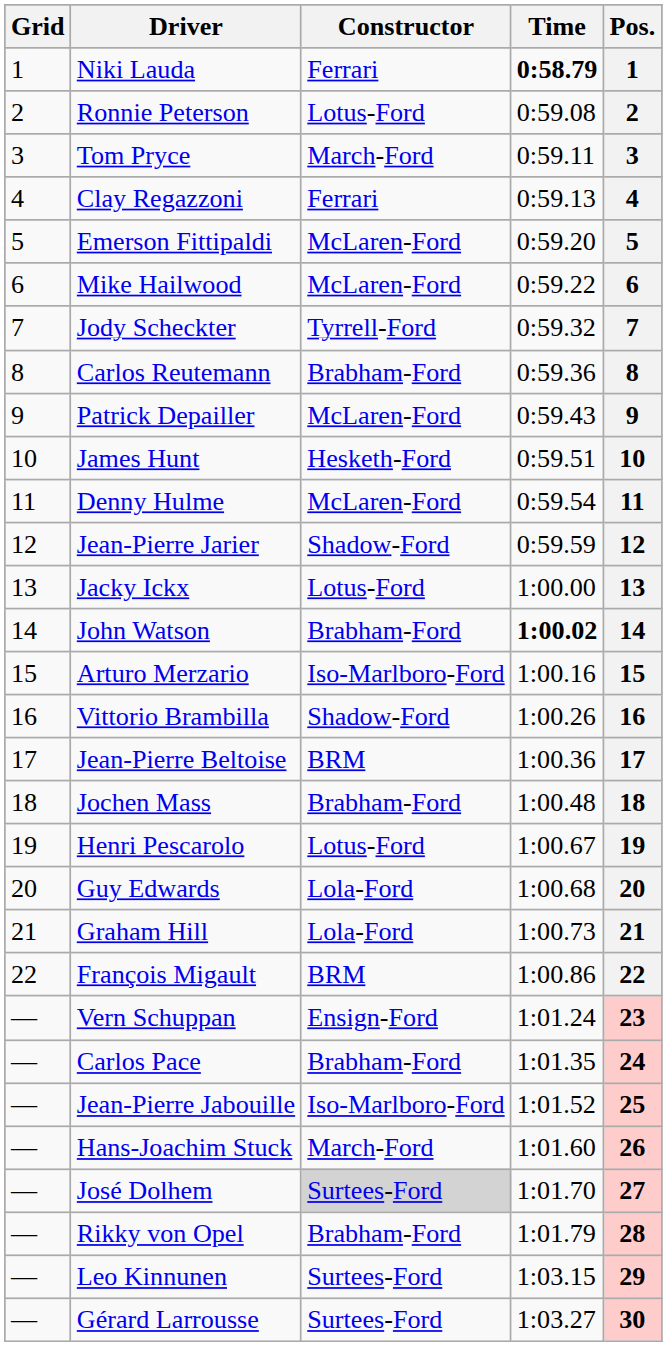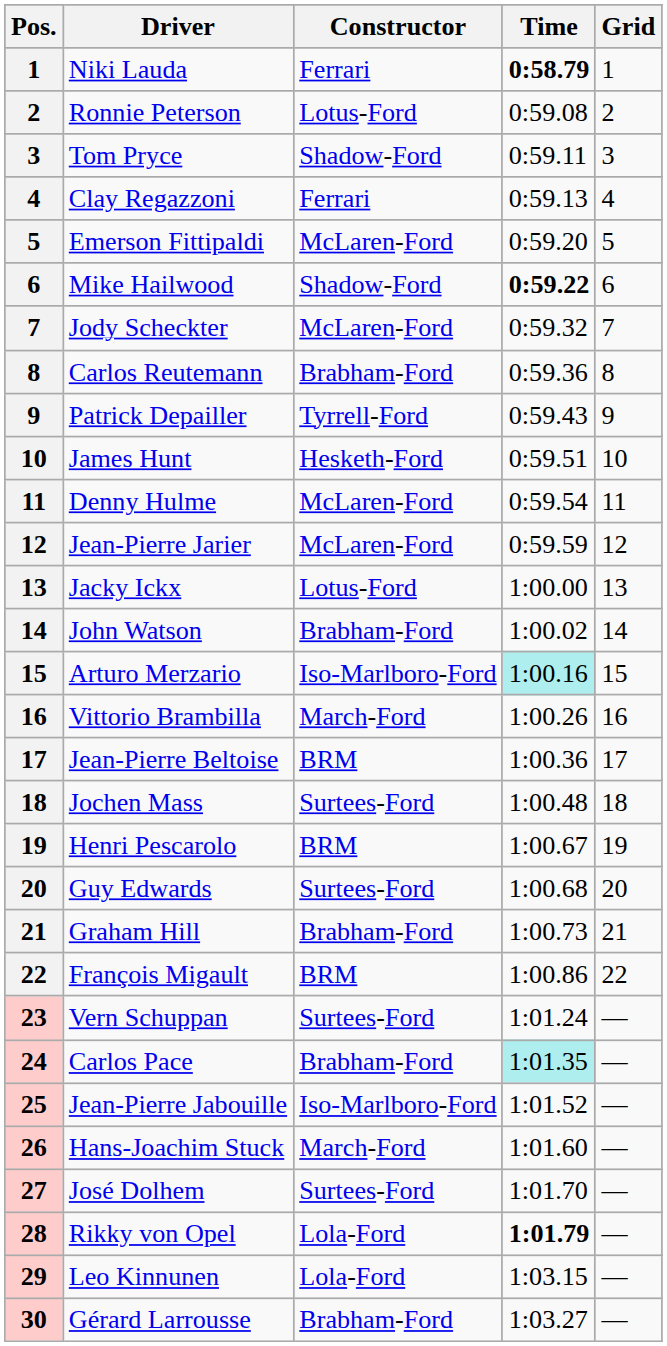 <table class="wikitable sortable" style="font-size: 95%">
 <tr>
-<th>Grid</th>
+<th>Pos.</th>
 <th>Driver</th>
 <th>Constructor</th>
 <th>Time</th>
-<th>Pos.</th>
+<th>Grid</th>
 </tr>
 <tr>
-<td>1</td>
+<th>1</th>
 <td> <a href='#'>Niki Lauda</a></td>
 <td><a href='#'>Ferrari</a></td>
 <td><strong>0:58.79</strong></td>
-<th>1</th>
+<td>1</td>
 </tr>
 <tr>
-<td>2</td>
+<th>2</th>
 <td> <a href='#'>Ronnie Peterson</a></td>
 <td><a href='#'>Lotus</a>-<a href='#'>Ford</a></td>
 <td>0:59.08</td>
-<th>2</th>
+<td>2</td>
 </tr>
 <tr>
+<th>3</th>
+<td> <a href='#'>Tom Pryce</a></td>
+<td><a href='#'>Shadow</a>-<a href='#'>Ford</a></td>
+<td>0:59.11</td>
 <td>3</td>
-<td> <a href='#'>Tom Pryce</a></td>
-<td><a href='#'>March</a>-<a href='#'>Ford</a></td>
-<td>0:59.11</td>
-<th>3</th>
 </tr>
 <tr>
-<td>4</td>
+<th>4</th>
 <td> <a href='#'>Clay Regazzoni</a></td>
 <td><a href='#'>Ferrari</a></td>
 <td>0:59.13</td>
-<th>4</th>
+<td>4</td>
 </tr>
 <tr>
-<td>5</td>
+<th>5</th>
 <td> <a href='#'>Emerson Fittipaldi</a></td>
 <td><a href='#'>McLaren</a>-<a href='#'>Ford</a></td>
 <td>0:59.20</td>
-<th>5</th>
+<td>5</td>
 </tr>
 <tr>
+<th>6</th>
+<td> <a href='#'>Mike Hailwood</a></td>
+<td><a href='#'>Shadow</a>-<a href='#'>Ford</a></td>
+<td><strong>0:59.22</strong></td>
 <td>6</td>
-<td> <a href='#'>Mike Hailwood</a></td>
-<td><a href='#'>McLaren</a>-<a href='#'>Ford</a></td>
-<td>0:59.22</td>
-<th>6</th>
 </tr>
 <tr>
+<th>7</th>
+<td> <a href='#'>Jody Scheckter</a></td>
+<td><a href='#'>McLaren</a>-<a href='#'>Ford</a></td>
+<td>0:59.32</td>
 <td>7</td>
-<td> <a href='#'>Jody Scheckter</a></td>
-<td><a href='#'>Tyrrell</a>-<a href='#'>Ford</a></td>
-<td>0:59.32</td>
-<th>7</th>
 </tr>
 <tr>
-<td>8</td>
+<th>8</th>
 <td> <a href='#'>Carlos Reutemann</a></td>
 <td><a href='#'>Brabham</a>-<a href='#'>Ford</a></td>
 <td>0:59.36</td>
-<th>8</th>
+<td>8</td>
 </tr>
 <tr>
+<th>9</th>
+<td> <a href='#'>Patrick Depailler</a></td>
+<td><a href='#'>Tyrrell</a>-<a href='#'>Ford</a></td>
+<td>0:59.43</td>
 <td>9</td>
-<td> <a href='#'>Patrick Depailler</a></td>
-<td><a href='#'>McLaren</a>-<a href='#'>Ford</a></td>
-<td>0:59.43</td>
-<th>9</th>
 </tr>
 <tr>
-<td>10</td>
+<th>10</th>
 <td> <a href='#'>James Hunt</a></td>
 <td><a href='#'>Hesketh</a>-<a href='#'>Ford</a></td>
 <td>0:59.51</td>
-<th>10</th>
+<td>10</td>
 </tr>
 <tr>
-<td>11</td>
+<th>11</th>
 <td> <a href='#'>Denny Hulme</a></td>
 <td><a href='#'>McLaren</a>-<a href='#'>Ford</a></td>
 <td>0:59.54</td>
-<th>11</th>
+<td>11</td>
 </tr>
 <tr>
+<th>12</th>
+<td> <a href='#'>Jean-Pierre Jarier</a></td>
+<td><a href='#'>McLaren</a>-<a href='#'>Ford</a></td>
+<td>0:59.59</td>
 <td>12</td>
-<td> <a href='#'>Jean-Pierre Jarier</a></td>
-<td><a href='#'>Shadow</a>-<a href='#'>Ford</a></td>
-<td>0:59.59</td>
-<th>12</th>
 </tr>
 <tr>
-<td>13</td>
+<th>13</th>
 <td> <a href='#'>Jacky Ickx</a></td>
 <td><a href='#'>Lotus</a>-<a href='#'>Ford</a></td>
 <td>1:00.00</td>
-<th>13</th>
+<td>13</td>
 </tr>
 <tr>
-<td>14</td>
+<th>14</th>
 <td> <a href='#'>John Watson</a></td>
 <td><a href='#'>Brabham</a>-<a href='#'>Ford</a></td>
-<td><strong>1:00.02</strong></td>
-<th>14</th>
+<td>1:00.02</td>
+<td>14</td>
 </tr>
 <tr>
-<td>15</td>
+<th>15</th>
 <td> <a href='#'>Arturo Merzario</a></td>
 <td><a href='#'>Iso-Marlboro</a>-<a href='#'>Ford</a></td>
-<td>1:00.16</td>
-<th>15</th>
+<td style="background: paleturquoise;">1:00.16</td>
+<td>15</td>
 </tr>
 <tr>
+<th>16</th>
+<td> <a href='#'>Vittorio Brambilla</a></td>
+<td><a href='#'>March</a>-<a href='#'>Ford</a></td>
+<td>1:00.26</td>
 <td>16</td>
-<td> <a href='#'>Vittorio Brambilla</a></td>
-<td><a href='#'>Shadow</a>-<a href='#'>Ford</a></td>
-<td>1:00.26</td>
-<th>16</th>
 </tr>
 <tr>
-<td>17</td>
+<th>17</th>
 <td> <a href='#'>Jean-Pierre Beltoise</a></td>
 <td><a href='#'>BRM</a></td>
 <td>1:00.36</td>
-<th>17</th>
+<td>17</td>
 </tr>
 <tr>
+<th>18</th>
+<td> <a href='#'>Jochen Mass</a></td>
+<td><a href='#'>Surtees</a>-<a href='#'>Ford</a></td>
+<td>1:00.48</td>
 <td>18</td>
-<td> <a href='#'>Jochen Mass</a></td>
-<td><a href='#'>Brabham</a>-<a href='#'>Ford</a></td>
-<td>1:00.48</td>
-<th>18</th>
 </tr>
 <tr>
+<th>19</th>
+<td> <a href='#'>Henri Pescarolo</a></td>
+<td><a href='#'>BRM</a></td>
+<td>1:00.67</td>
 <td>19</td>
-<td> <a href='#'>Henri Pescarolo</a></td>
-<td><a href='#'>Lotus</a>-<a href='#'>Ford</a></td>
-<td>1:00.67</td>
-<th>19</th>
 </tr>
 <tr>
+<th>20</th>
+<td> <a href='#'>Guy Edwards</a></td>
+<td><a href='#'>Surtees</a>-<a href='#'>Ford</a></td>
+<td>1:00.68</td>
 <td>20</td>
-<td> <a href='#'>Guy Edwards</a></td>
-<td><a href='#'>Lola</a>-<a href='#'>Ford</a></td>
-<td>1:00.68</td>
-<th>20</th>
 </tr>
 <tr>
+<th>21</th>
+<td> <a href='#'>Graham Hill</a></td>
+<td><a href='#'>Brabham</a>-<a href='#'>Ford</a></td>
+<td>1:00.73</td>
 <td>21</td>
-<td> <a href='#'>Graham Hill</a></td>
-<td><a href='#'>Lola</a>-<a href='#'>Ford</a></td>
-<td>1:00.73</td>
-<th>21</th>
 </tr>
 <tr>
-<td>22</td>
+<th>22</th>
 <td> <a href='#'>François Migault</a></td>
 <td><a href='#'>BRM</a></td>
 <td>1:00.86</td>
-<th>22</th>
+<td>22</td>
 </tr>
 <tr>
+<th style="background:#ffcccc;">23</th>
+<td> <a href='#'>Vern Schuppan</a></td>
+<td><a href='#'>Surtees</a>-<a href='#'>Ford</a></td>
+<td>1:01.24</td>
 <td>—</td>
-<td> <a href='#'>Vern Schuppan</a></td>
-<td><a href='#'>Ensign</a>-<a href='#'>Ford</a></td>
-<td>1:01.24</td>
-<th style="background:#ffcccc;">23</th>
 </tr>
 <tr>
-<td>—</td>
+<th style="background:#ffcccc;">24</th>
 <td> <a href='#'>Carlos Pace</a></td>
 <td><a href='#'>Brabham</a>-<a href='#'>Ford</a></td>
-<td>1:01.35</td>
-<th style="background:#ffcccc;">24</th>
+<td style="background: paleturquoise;">1:01.35</td>
+<td>—</td>
 </tr>
 <tr>
-<td>—</td>
+<th style="background:#ffcccc;">25</th>
 <td> <a href='#'>Jean-Pierre Jabouille</a></td>
 <td><a href='#'>Iso-Marlboro</a>-<a href='#'>Ford</a></td>
 <td>1:01.52</td>
-<th style="background:#ffcccc;">25</th>
+<td>—</td>
 </tr>
 <tr>
-<td>—</td>
+<th style="background:#ffcccc;">26</th>
 <td> <a href='#'>Hans-Joachim Stuck</a></td>
 <td><a href='#'>March</a>-<a href='#'>Ford</a></td>
 <td>1:01.60</td>
-<th style="background:#ffcccc;">26</th>
+<td>—</td>
 </tr>
 <tr>
+<th style="background:#ffcccc;">27</th>
+<td> <a href='#'>José Dolhem</a></td>
+<td><a href='#'>Surtees</a>-<a href='#'>Ford</a></td>
+<td>1:01.70</td>
 <td>—</td>
-<td> <a href='#'>José Dolhem</a></td>
-<td style="background: lightgrey;"><a href='#'>Surtees</a>-<a href='#'>Ford</a></td>
-<td>1:01.70</td>
-<th style="background:#ffcccc;">27</th>
 </tr>
 <tr>
+<th style="background:#ffcccc;">28</th>
+<td> <a href='#'>Rikky von Opel</a></td>
+<td><a href='#'>Lola</a>-<a href='#'>Ford</a></td>
+<td><strong>1:01.79</strong></td>
 <td>—</td>
-<td> <a href='#'>Rikky von Opel</a></td>
-<td><a href='#'>Brabham</a>-<a href='#'>Ford</a></td>
-<td>1:01.79</td>
-<th style="background:#ffcccc;">28</th>
 </tr>
 <tr>
+<th style="background:#ffcccc;">29</th>
+<td> <a href='#'>Leo Kinnunen</a></td>
+<td><a href='#'>Lola</a>-<a href='#'>Ford</a></td>
+<td>1:03.15</td>
 <td>—</td>
-<td> <a href='#'>Leo Kinnunen</a></td>
-<td><a href='#'>Surtees</a>-<a href='#'>Ford</a></td>
-<td>1:03.15</td>
-<th style="background:#ffcccc;">29</th>
 </tr>
 <tr>
+<th style="background:#ffcccc;">30</th>
+<td> <a href='#'>Gérard Larrousse</a></td>
+<td><a href='#'>Brabham</a>-<a href='#'>Ford</a></td>
+<td>1:03.27</td>
 <td>—</td>
-<td> <a href='#'>Gérard Larrousse</a></td>
-<td><a href='#'>Surtees</a>-<a href='#'>Ford</a></td>
-<td>1:03.27</td>
-<th style="background:#ffcccc;">30</th>
 </tr>
 </table>
